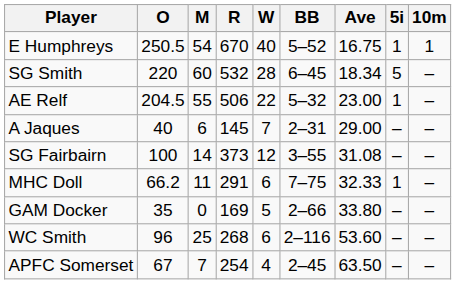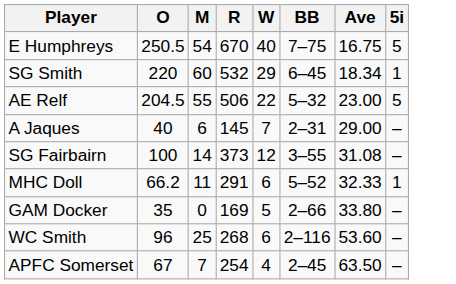 <table class="wikitable" style="text-align: center;">
 <tr>
 <th align=left>Player</th>
 <th>O</th>
 <th>M</th>
 <th>R</th>
 <th>W</th>
 <th>BB</th>
 <th>Ave</th>
 <th>5i</th>
-<th>10m</th>
 </tr>
 <tr>
 <td align=left>E Humphreys</td>
 <td>250.5</td>
 <td>54</td>
 <td>670</td>
 <td>40</td>
-<td>5–52</td>
+<td>7–75</td>
 <td>16.75</td>
-<td>1</td>
-<td>1</td>
+<td>5</td>
 </tr>
 <tr>
 <td align=left>SG Smith</td>
 <td>220</td>
 <td>60</td>
 <td>532</td>
-<td>28</td>
+<td>29</td>
 <td>6–45</td>
 <td>18.34</td>
-<td>5</td>
-<td>–</td>
+<td>1</td>
 </tr>
 <tr>
 <td align=left>AE Relf</td>
 <td>204.5</td>
 <td>55</td>
 <td>506</td>
 <td>22</td>
 <td>5–32</td>
 <td>23.00</td>
-<td>1</td>
-<td>–</td>
+<td>5</td>
 </tr>
 <tr>
 <td align=left>A Jaques</td>
 <td>40</td>
 <td>6</td>
 <td>145</td>
 <td>7</td>
 <td>2–31</td>
 <td>29.00</td>
-<td>–</td>
 <td>–</td>
 </tr>
 <tr>
 <td align=left>SG Fairbairn</td>
 <td>100</td>
 <td>14</td>
 <td>373</td>
 <td>12</td>
 <td>3–55</td>
 <td>31.08</td>
 <td>–</td>
-<td>–</td>
 </tr>
 <tr>
 <td align=left>MHC Doll</td>
 <td>66.2</td>
 <td>11</td>
 <td>291</td>
 <td>6</td>
-<td>7–75</td>
+<td>5–52</td>
 <td>32.33</td>
 <td>1</td>
-<td>–</td>
 </tr>
 <tr>
 <td align=left>GAM Docker</td>
 <td>35</td>
 <td>0</td>
 <td>169</td>
 <td>5</td>
 <td>2–66</td>
 <td>33.80</td>
-<td>–</td>
 <td>–</td>
 </tr>
 <tr>
 <td align=left>WC Smith</td>
 <td>96</td>
 <td>25</td>
 <td>268</td>
 <td>6</td>
 <td>2–116</td>
 <td>53.60</td>
 <td>–</td>
-<td>–</td>
 </tr>
 <tr>
 <td align=left>APFC Somerset</td>
 <td>67</td>
 <td>7</td>
 <td>254</td>
 <td>4</td>
 <td>2–45</td>
 <td>63.50</td>
 <td>–</td>
-<td>–</td>
 </tr>
 </table>
